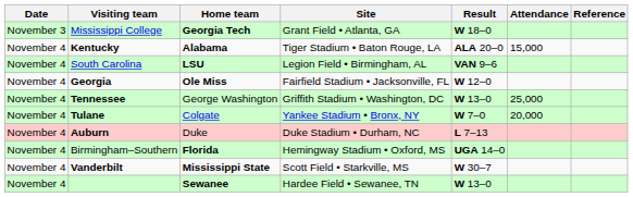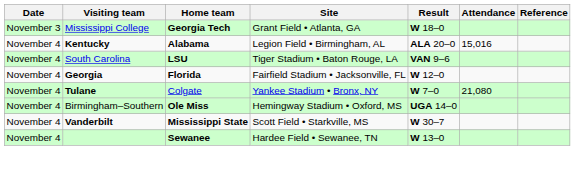 <table class="wikitable" style="font-size:95%;">
 <tr>
 <th>Date</th>
 <th>Visiting team</th>
 <th>Home team</th>
 <th>Site</th>
 <th>Result</th>
 <th>Attendance</th>
 <th class="unsortable">Reference</th>
 </tr>
 <tr bgcolor=ccffcc>
 <td>November 3</td>
 <td><a href='#'>Mississippi College</a></td>
 <td><strong>Georgia Tech</strong></td>
 <td>Grant Field • Atlanta, GA</td>
 <td><strong>W</strong> 18–0</td>
 <td></td>
 <td></td>
 </tr>
 <tr bgcolor=>
 <td>November 4</td>
 <td><strong>Kentucky</strong></td>
 <td><strong>Alabama</strong></td>
-<td>Tiger Stadium • Baton Rouge, LA</td>
+<td>Legion Field • Birmingham, AL</td>
 <td><strong>ALA</strong> 20–0</td>
-<td>15,000</td>
+<td>15,016</td>
 <td></td>
 </tr>
 <tr bgcolor=ccffcc>
 <td>November 4</td>
 <td><a href='#'>South Carolina</a></td>
 <td><strong>LSU</strong></td>
-<td>Legion Field • Birmingham, AL</td>
+<td>Tiger Stadium • Baton Rouge, LA</td>
 <td><strong>VAN</strong> 9–6</td>
 <td></td>
 <td></td>
 </tr>
 <tr bgcolor=>
 <td>November 4</td>
 <td><strong>Georgia</strong></td>
-<td><strong>Ole Miss</strong></td>
+<td><strong>Florida</strong></td>
 <td>Fairfield Stadium • Jacksonville, FL</td>
 <td><strong>W</strong> 12–0</td>
 <td></td>
-<td></td>
-</tr>
-<tr bgcolor=ccffcc>
-<td>November 4</td>
-<td><strong>Tennessee</strong></td>
-<td>George Washington</td>
-<td>Griffith Stadium • Washington, DC</td>
-<td><strong>W</strong> 13–0</td>
-<td>25,000</td>
 <td></td>
 </tr>
 <tr bgcolor=ccffcc>
 <td>November 4</td>
 <td><strong>Tulane</strong></td>
 <td><a href='#'>Colgate</a></td>
 <td><a href='#'>Yankee Stadium</a> • <a href='#'>Bronx, NY</a></td>
 <td><strong>W</strong> 7–0</td>
-<td>20,000</td>
-<td></td>
-</tr>
-<tr bgcolor=ffcccc>
-<td>November 4</td>
-<td><strong>Auburn</strong></td>
-<td>Duke</td>
-<td>Duke Stadium • Durham, NC</td>
-<td><strong>L</strong> 7–13</td>
-<td></td>
+<td>21,080</td>
 <td></td>
 </tr>
 <tr bgcolor=ccffcc>
 <td>November 4</td>
 <td>Birmingham–Southern</td>
-<td><strong>Florida</strong></td>
+<td><strong>Ole Miss</strong></td>
 <td>Hemingway Stadium • Oxford, MS</td>
 <td><strong>UGA</strong> 14–0</td>
 <td></td>
 <td></td>
 </tr>
 <tr bgcolor=>
 <td>November 4</td>
 <td><strong>Vanderbilt</strong></td>
 <td><strong>Mississippi State</strong></td>
 <td>Scott Field • Starkville, MS</td>
 <td><strong>W</strong> 30–7</td>
 <td></td>
 <td></td>
 </tr>
 <tr bgcolor=ccffcc>
 <td>November 4</td>
 <td></td>
 <td><strong>Sewanee</strong></td>
 <td>Hardee Field • Sewanee, TN</td>
 <td><strong>W</strong> 13–0</td>
 <td></td>
 <td></td>
 </tr>
 </table>
